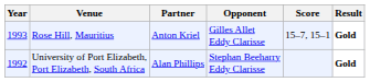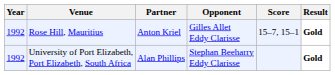 <table class="sortable wikitable" style="font-size: 90%;">
 <tr>
 <th>Year</th>
 <th>Venue</th>
 <th>Partner</th>
 <th>Opponent</th>
 <th>Score</th>
 <th>Result</th>
 </tr>
 <tr style="background:#ECF2FF">
-<td align="center"><a href='#'>1993</a></td>
+<td align="center"><a href='#'>1992</a></td>
 <td align="left"><a href='#'>Rose Hill</a>, <a href='#'>Mauritius</a></td>
 <td align="left"> <a href='#'>Anton Kriel</a></td>
 <td align="left"> <a href='#'>Gilles Allet</a> <br>  <a href='#'>Eddy Clarisse</a></td>
 <td align="left">15–7, 15–1</td>
 <td style="text-align:left; background:white"> <strong>Gold</strong></td>
 </tr>
 <tr style="background:#ECF2FF">
 <td align="center"><a href='#'>1992</a></td>
 <td align="left">University of Port Elizabeth,<br><a href='#'>Port Elizabeth</a>, <a href='#'>South Africa</a></td>
 <td align="left"> <a href='#'>Alan Phillips</a></td>
 <td align="left"> <a href='#'>Stephan Beeharry</a> <br>  <a href='#'>Eddy Clarisse</a></td>
 <td align="left"></td>
 <td style="text-align:left; background:white"> <strong>Gold</strong></td>
 </tr>
 </table>
